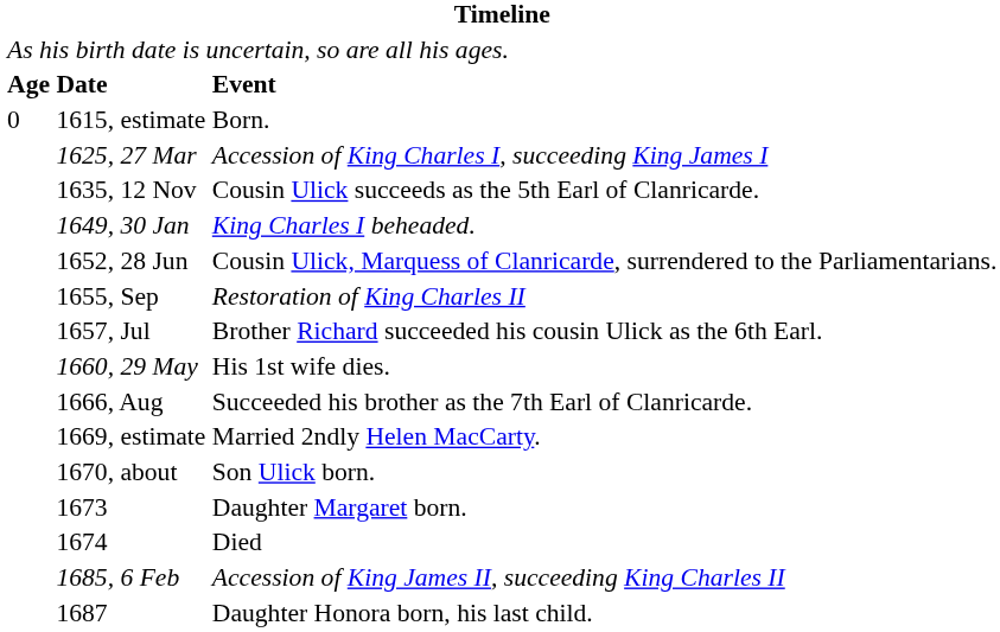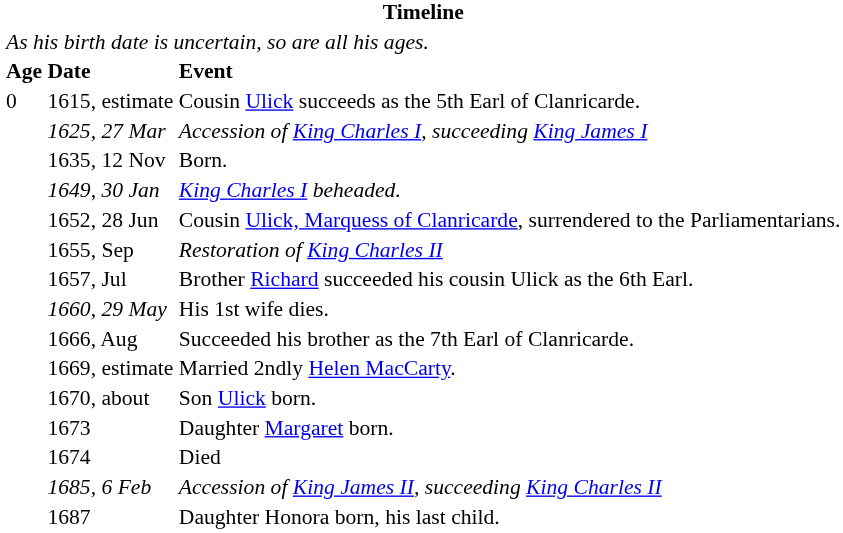 <table>
 <tr>
 <th colspan=3>Timeline</th>
 </tr>
 <tr>
 <td colspan=3><em>As his birth date is uncertain, so are all his ages.</em></td>
 </tr>
 <tr>
 <th align="left">Age</th>
 <th align="left">Date</th>
 <th align="left">Event</th>
 </tr>
 <tr>
 <td>0</td>
 <td>1615, estimate</td>
-<td>Born.</td>
+<td>Cousin <a href='#'>Ulick</a> succeeds as the 5th Earl of Clanricarde.</td>
 </tr>
 <tr>
 <td></td>
 <td><em>1625, 27 Mar</em></td>
 <td><em>Accession of <a href='#'>King Charles I</a>, succeeding <a href='#'>King James I</a></em></td>
 </tr>
 <tr>
 <td></td>
 <td>1635, 12 Nov</td>
-<td>Cousin <a href='#'>Ulick</a> succeeds as the 5th Earl of Clanricarde.</td>
+<td>Born.</td>
 </tr>
 <tr>
 <td></td>
 <td><em>1649, 30 Jan</em></td>
 <td><em><a href='#'>King Charles I</a> beheaded.</em></td>
 </tr>
 <tr>
 <td></td>
 <td>1652, 28 Jun</td>
 <td>Cousin <a href='#'>Ulick, Marquess of Clanricarde</a>, surrendered to the Parliamentarians.</td>
 </tr>
 <tr>
 <td></td>
 <td>1655, Sep</td>
 <td><em>Restoration of <a href='#'>King Charles II</a></em></td>
 </tr>
 <tr>
 <td></td>
 <td>1657, Jul</td>
 <td>Brother <a href='#'>Richard</a> succeeded his cousin Ulick as the 6th Earl.</td>
 </tr>
 <tr>
 <td></td>
 <td><em>1660, 29 May</em></td>
 <td>His 1st wife dies.</td>
 </tr>
 <tr>
 <td></td>
 <td>1666, Aug</td>
 <td>Succeeded his brother as the 7th Earl of Clanricarde.</td>
 </tr>
 <tr>
 <td></td>
 <td>1669, estimate</td>
 <td>Married 2ndly <a href='#'>Helen MacCarty</a>.</td>
 </tr>
 <tr>
 <td></td>
 <td>1670, about</td>
 <td>Son <a href='#'>Ulick</a> born.</td>
 </tr>
 <tr>
 <td></td>
 <td>1673</td>
 <td>Daughter <a href='#'>Margaret</a> born.</td>
 </tr>
 <tr>
 <td></td>
 <td>1674</td>
 <td>Died</td>
 </tr>
 <tr>
 <td></td>
 <td><em>1685, 6 Feb</em></td>
 <td><em>Accession of <a href='#'>King James II</a>, succeeding <a href='#'>King Charles II</a></em></td>
 </tr>
 <tr>
 <td></td>
 <td>1687</td>
 <td>Daughter Honora born, his last child.</td>
 </tr>
 </table>
